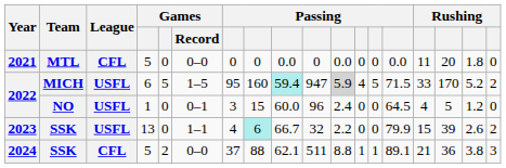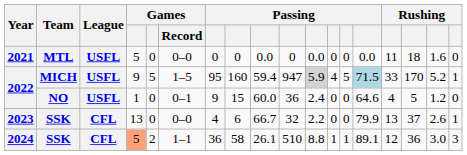 <table class="wikitable" style="text-align:center">
 <tr>
 <th rowspan="2">Year</th>
 <th rowspan="2">Team</th>
 <th rowspan="2">League</th>
 <th colspan="3">Games</th>
 <th colspan="8">Passing</th>
 <th colspan="4">Rushing</th>
 </tr>
 <tr>
 <th></th>
 <th></th>
 <th>Record</th>
 <th></th>
 <th></th>
 <th></th>
 <th></th>
 <th></th>
 <th></th>
 <th></th>
 <th></th>
 <th></th>
 <th></th>
 <th></th>
 <th></th>
 </tr>
 <tr>
 <th><a href='#'>2021</a></th>
 <th><a href='#'>MTL</a></th>
-<th><a href='#'>CFL</a></th>
+<th><a href='#'>USFL</a></th>
 <td>5</td>
 <td>0</td>
 <td>0–0</td>
 <td>0</td>
 <td>0</td>
 <td>0.0</td>
 <td>0</td>
 <td>0.0</td>
 <td>0</td>
 <td>0</td>
 <td>0.0</td>
 <td>11</td>
-<td>20</td>
-<td>1.8</td>
+<td>18</td>
+<td>1.6</td>
 <td>0</td>
 </tr>
 <tr>
 <th rowspan="2"><a href='#'>2022</a></th>
 <th><a href='#'>MICH</a></th>
 <th><a href='#'>USFL</a></th>
-<td>6</td>
+<td>9</td>
 <td>5</td>
 <td>1–5</td>
 <td>95</td>
 <td>160</td>
-<td style="background: paleturquoise;">59.4</td>
+<td>59.4</td>
 <td>947</td>
 <td style="background: lightgrey;">5.9</td>
 <td>4</td>
 <td>5</td>
-<td>71.5</td>
+<td style="background: lightblue;">71.5</td>
 <td>33</td>
 <td>170</td>
 <td>5.2</td>
-<td>2</td>
+<td>1</td>
 </tr>
 <tr>
 <th><a href='#'>NO</a></th>
 <th><a href='#'>USFL</a></th>
 <td>1</td>
 <td>0</td>
 <td>0–1</td>
-<td>3</td>
+<td>9</td>
 <td>15</td>
 <td>60.0</td>
-<td>96</td>
+<td>36</td>
 <td>2.4</td>
 <td>0</td>
 <td>0</td>
-<td>64.5</td>
+<td>64.6</td>
 <td>4</td>
 <td>5</td>
 <td>1.2</td>
 <td>0</td>
 </tr>
 <tr>
 <th><a href='#'>2023</a></th>
 <th><a href='#'>SSK</a></th>
-<th><a href='#'>USFL</a></th>
+<th><a href='#'>CFL</a></th>
 <td>13</td>
 <td>0</td>
-<td>1–1</td>
+<td>0–0</td>
 <td>4</td>
-<td style="background: paleturquoise;">6</td>
+<td>6</td>
 <td>66.7</td>
 <td>32</td>
 <td>2.2</td>
 <td>0</td>
 <td>0</td>
 <td>79.9</td>
-<td>15</td>
-<td>39</td>
+<td>13</td>
+<td>37</td>
 <td>2.6</td>
-<td>2</td>
+<td>1</td>
 </tr>
 <tr>
 <th><a href='#'>2024</a></th>
 <th><a href='#'>SSK</a></th>
 <th><a href='#'>CFL</a></th>
-<td>5</td>
+<td style="background: lightsalmon;">5</td>
 <td>2</td>
-<td>0–0</td>
-<td>37</td>
-<td>88</td>
-<td>62.1</td>
-<td>511</td>
+<td>1–1</td>
+<td>36</td>
+<td>58</td>
+<td>26.1</td>
+<td>510</td>
 <td>8.8</td>
 <td>1</td>
 <td>1</td>
 <td>89.1</td>
-<td>21</td>
+<td>12</td>
 <td>36</td>
-<td>3.8</td>
+<td>3.0</td>
 <td>3</td>
 </tr>
 </table>
